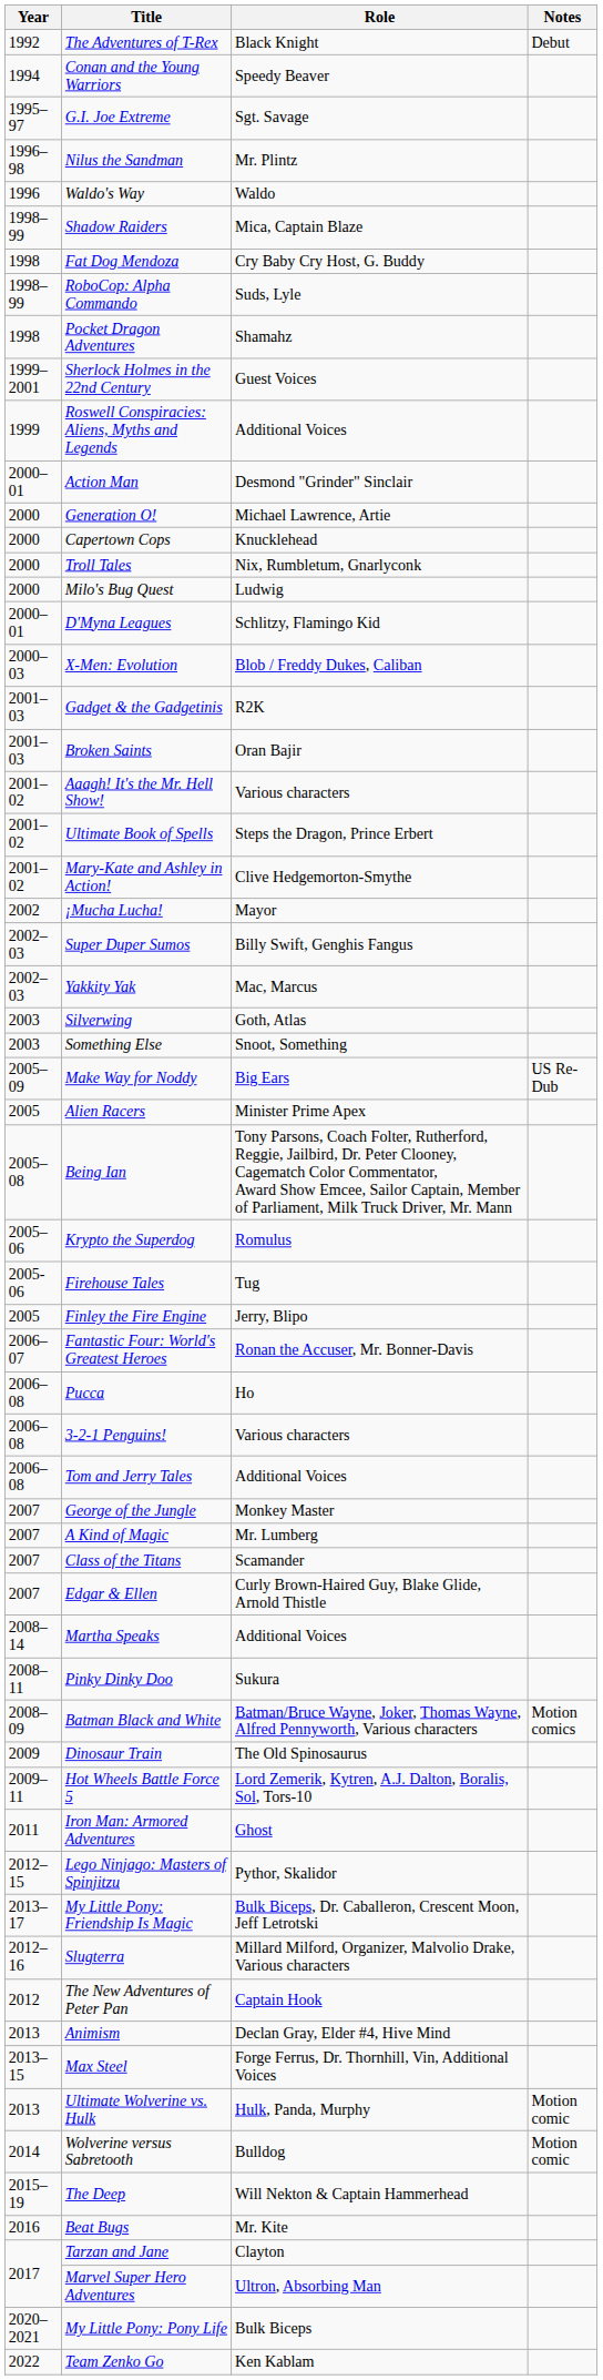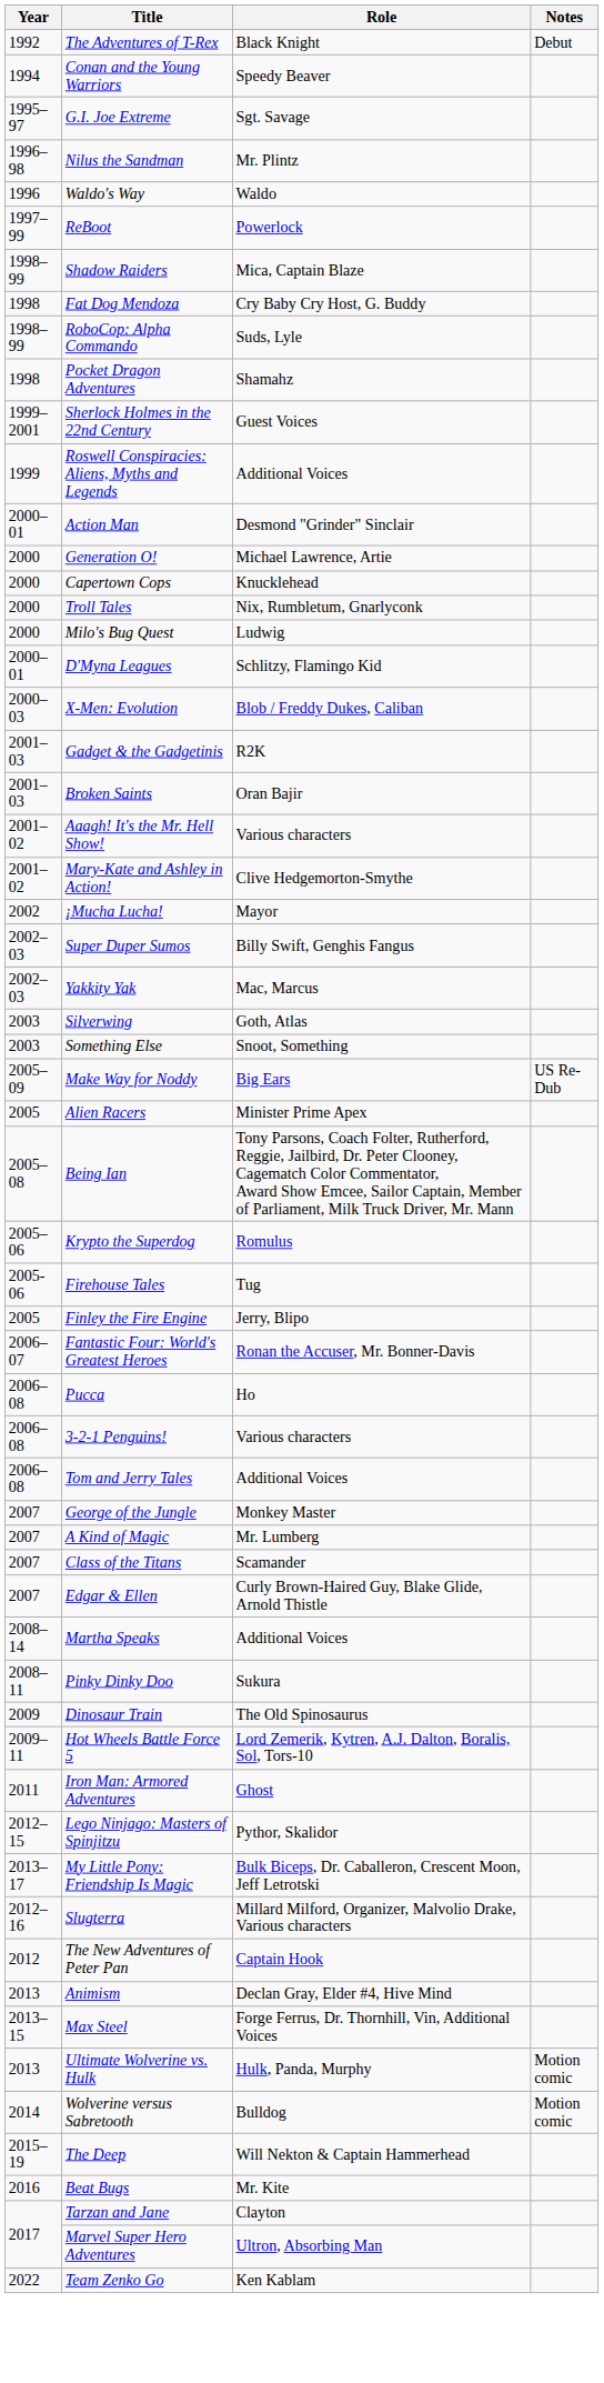 <table class="wikitable sortable">
 <tr>
 <th scope="col">Year</th>
 <th scope="col">Title</th>
 <th scope="col">Role</th>
 <th class="unsortable" scope="col">Notes</th>
 </tr>
 <tr>
 <td>1992</td>
 <td><em><a href='#'>The Adventures of T-Rex</a></em></td>
 <td>Black Knight</td>
 <td>Debut</td>
 </tr>
 <tr>
 <td>1994</td>
 <td><em><a href='#'>Conan and the Young Warriors</a></em></td>
 <td>Speedy Beaver</td>
 <td></td>
 </tr>
 <tr>
 <td>1995–97</td>
 <td><em><a href='#'>G.I. Joe Extreme</a></em></td>
 <td>Sgt. Savage</td>
 <td></td>
 </tr>
 <tr>
 <td>1996–98</td>
 <td><em><a href='#'>Nilus the Sandman</a></em></td>
 <td>Mr. Plintz</td>
 <td></td>
 </tr>
 <tr>
 <td>1996</td>
 <td><em>Waldo's Way</em></td>
 <td>Waldo</td>
+<td></td>
+</tr>
+<tr>
+<td>1997–99</td>
+<td><em><a href='#'>ReBoot</a></em></td>
+<td><a href='#'>Powerlock</a></td>
 <td></td>
 </tr>
 <tr>
 <td>1998–99</td>
 <td><em><a href='#'>Shadow Raiders</a></em></td>
 <td>Mica, Captain Blaze</td>
 <td></td>
 </tr>
 <tr>
 <td>1998</td>
 <td><em><a href='#'>Fat Dog Mendoza</a></em></td>
 <td>Cry Baby Cry Host, G. Buddy</td>
 <td></td>
 </tr>
 <tr>
 <td>1998–99</td>
 <td><em><a href='#'>RoboCop: Alpha Commando</a></em></td>
 <td>Suds, Lyle</td>
 <td></td>
 </tr>
 <tr>
 <td>1998</td>
 <td><em><a href='#'>Pocket Dragon Adventures</a></em></td>
 <td>Shamahz</td>
 <td></td>
 </tr>
 <tr>
 <td>1999–2001</td>
 <td><em><a href='#'>Sherlock Holmes in the 22nd Century</a></em></td>
 <td>Guest Voices</td>
 <td></td>
 </tr>
 <tr>
 <td>1999</td>
 <td><em><a href='#'>Roswell Conspiracies: Aliens, Myths and Legends</a></em></td>
 <td>Additional Voices</td>
 <td></td>
 </tr>
 <tr>
 <td>2000–01</td>
 <td><em><a href='#'>Action Man</a></em></td>
 <td>Desmond "Grinder" Sinclair</td>
 <td></td>
 </tr>
 <tr>
 <td>2000</td>
 <td><em><a href='#'>Generation O!</a></em></td>
 <td>Michael Lawrence, Artie</td>
 <td></td>
 </tr>
 <tr>
 <td>2000</td>
 <td><em>Capertown Cops</em></td>
 <td>Knucklehead</td>
 <td></td>
 </tr>
 <tr>
 <td>2000</td>
 <td><em><a href='#'>Troll Tales</a></em></td>
 <td>Nix, Rumbletum, Gnarlyconk</td>
 <td></td>
 </tr>
 <tr>
 <td>2000</td>
 <td><em>Milo's Bug Quest</em></td>
 <td>Ludwig</td>
 <td></td>
 </tr>
 <tr>
 <td>2000–01</td>
 <td><em><a href='#'>D'Myna Leagues</a></em></td>
 <td>Schlitzy, Flamingo Kid</td>
 <td></td>
 </tr>
 <tr>
 <td>2000–03</td>
 <td><em><a href='#'>X-Men: Evolution</a></em></td>
 <td><a href='#'>Blob / Freddy Dukes</a>, <a href='#'>Caliban</a></td>
 <td></td>
 </tr>
 <tr>
 <td>2001–03</td>
 <td><em><a href='#'>Gadget & the Gadgetinis</a></em></td>
 <td>R2K</td>
 <td></td>
 </tr>
 <tr>
 <td>2001–03</td>
 <td><em><a href='#'>Broken Saints</a></em></td>
 <td>Oran Bajir</td>
 <td></td>
 </tr>
 <tr>
 <td>2001–02</td>
 <td><em><a href='#'>Aaagh! It's the Mr. Hell Show!</a></em></td>
 <td>Various characters</td>
-<td></td>
-</tr>
-<tr>
-<td>2001–02</td>
-<td><em><a href='#'>Ultimate Book of Spells</a></em></td>
-<td>Steps the Dragon, Prince Erbert</td>
 <td></td>
 </tr>
 <tr>
 <td>2001–02</td>
 <td><em><a href='#'>Mary-Kate and Ashley in Action!</a></em></td>
 <td>Clive Hedgemorton-Smythe</td>
 <td></td>
 </tr>
 <tr>
 <td>2002</td>
 <td><em><a href='#'>¡Mucha Lucha!</a></em></td>
 <td>Mayor</td>
 <td></td>
 </tr>
 <tr>
 <td>2002–03</td>
 <td><em><a href='#'>Super Duper Sumos</a></em></td>
 <td>Billy Swift, Genghis Fangus</td>
 <td></td>
 </tr>
 <tr>
 <td>2002–03</td>
 <td><em><a href='#'>Yakkity Yak</a></em></td>
 <td>Mac, Marcus</td>
 <td></td>
 </tr>
 <tr>
 <td>2003</td>
 <td><em><a href='#'>Silverwing</a></em></td>
 <td>Goth, Atlas</td>
 <td></td>
 </tr>
 <tr>
 <td>2003</td>
 <td><em>Something Else</em></td>
 <td>Snoot, Something</td>
 <td></td>
 </tr>
 <tr>
 <td>2005–09</td>
 <td><em><a href='#'>Make Way for Noddy</a></em></td>
 <td><a href='#'>Big Ears</a></td>
 <td>US Re-Dub</td>
 </tr>
 <tr>
 <td>2005</td>
 <td><em><a href='#'>Alien Racers</a></em></td>
 <td>Minister Prime Apex</td>
 <td></td>
 </tr>
 <tr>
 <td>2005–08</td>
 <td><em><a href='#'>Being Ian</a></em></td>
 <td>Tony Parsons, Coach Folter, Rutherford, Reggie, Jailbird, Dr. Peter Clooney, Cagematch Color Commentator,<br> Award Show Emcee, Sailor Captain, Member of Parliament, Milk Truck Driver, Mr. Mann</td>
 <td></td>
 </tr>
 <tr>
 <td>2005–06</td>
 <td><em><a href='#'>Krypto the Superdog</a></em></td>
 <td><a href='#'>Romulus</a></td>
 <td></td>
 </tr>
 <tr>
 <td>2005-06</td>
 <td><em><a href='#'>Firehouse Tales</a></em></td>
 <td>Tug</td>
 <td></td>
 </tr>
 <tr>
 <td>2005</td>
 <td><em><a href='#'>Finley the Fire Engine</a></em></td>
 <td>Jerry, Blipo</td>
 <td></td>
 </tr>
 <tr>
 <td>2006–07</td>
 <td><em><a href='#'>Fantastic Four: World's Greatest Heroes</a></em></td>
 <td><a href='#'>Ronan the Accuser</a>, Mr. Bonner-Davis</td>
 <td></td>
 </tr>
 <tr>
 <td>2006–08</td>
 <td><em><a href='#'>Pucca</a></em></td>
 <td>Ho</td>
 <td></td>
 </tr>
 <tr>
 <td>2006–08</td>
 <td><em><a href='#'>3-2-1 Penguins!</a></em></td>
 <td>Various characters</td>
 <td></td>
 </tr>
 <tr>
 <td>2006–08</td>
 <td><em><a href='#'>Tom and Jerry Tales</a></em></td>
 <td>Additional Voices</td>
 <td></td>
 </tr>
 <tr>
 <td>2007</td>
 <td><em><a href='#'>George of the Jungle</a></em></td>
 <td>Monkey Master</td>
 <td></td>
 </tr>
 <tr>
 <td>2007</td>
 <td><em><a href='#'>A Kind of Magic</a></em></td>
 <td>Mr. Lumberg</td>
 <td></td>
 </tr>
 <tr>
 <td>2007</td>
 <td><em><a href='#'>Class of the Titans</a></em></td>
 <td>Scamander</td>
 <td></td>
 </tr>
 <tr>
 <td>2007</td>
 <td><em><a href='#'>Edgar & Ellen</a></em></td>
 <td>Curly Brown-Haired Guy, Blake Glide, Arnold Thistle</td>
 <td></td>
 </tr>
 <tr>
 <td>2008–14</td>
 <td><em><a href='#'>Martha Speaks</a></em></td>
 <td>Additional Voices</td>
 <td></td>
 </tr>
 <tr>
 <td>2008–11</td>
 <td><em><a href='#'>Pinky Dinky Doo</a></em></td>
 <td>Sukura</td>
 <td></td>
 </tr>
 <tr>
-<td>2008–09</td>
-<td><em><a href='#'>Batman Black and White</a></em></td>
-<td><a href='#'>Batman/Bruce Wayne</a>, <a href='#'>Joker</a>, <a href='#'>Thomas Wayne</a>, <a href='#'>Alfred Pennyworth</a>, Various characters</td>
-<td>Motion comics</td>
-</tr>
-<tr>
 <td>2009</td>
 <td><em><a href='#'>Dinosaur Train</a></em></td>
 <td>The Old Spinosaurus</td>
 <td></td>
 </tr>
 <tr>
 <td>2009–11</td>
 <td><em><a href='#'>Hot Wheels Battle Force 5</a></em></td>
 <td><a href='#'>Lord Zemerik</a>, <a href='#'>Kytren</a>, <a href='#'>A.J. Dalton</a>, <a href='#'>Boralis, Sol</a>, Tors-10</td>
 <td></td>
 </tr>
 <tr>
 <td>2011</td>
 <td><em><a href='#'>Iron Man: Armored Adventures</a></em></td>
 <td><a href='#'>Ghost</a></td>
 <td></td>
 </tr>
 <tr>
 <td>2012–15</td>
 <td><em><a href='#'>Lego Ninjago: Masters of Spinjitzu</a></em></td>
 <td>Pythor, Skalidor</td>
 <td></td>
 </tr>
 <tr>
 <td>2013–17</td>
 <td><em><a href='#'>My Little Pony: Friendship Is Magic</a></em></td>
 <td><a href='#'>Bulk Biceps</a>, Dr. Caballeron, Crescent Moon, Jeff Letrotski</td>
 <td></td>
 </tr>
 <tr>
 <td>2012–16</td>
 <td><em><a href='#'>Slugterra</a></em></td>
 <td>Millard Milford, Organizer, Malvolio Drake, Various characters</td>
 <td></td>
 </tr>
 <tr>
 <td>2012</td>
 <td><em>The New Adventures of Peter Pan</em></td>
 <td><a href='#'>Captain Hook</a></td>
 <td></td>
 </tr>
 <tr>
 <td>2013</td>
 <td><em><a href='#'>Animism</a></em></td>
 <td>Declan Gray, Elder #4, Hive Mind</td>
 <td></td>
 </tr>
 <tr>
 <td>2013–15</td>
 <td><em><a href='#'>Max Steel</a></em></td>
 <td>Forge Ferrus, Dr. Thornhill, Vin, Additional Voices</td>
 <td></td>
 </tr>
 <tr>
 <td>2013</td>
 <td><em><a href='#'>Ultimate Wolverine vs. Hulk</a></em></td>
 <td><a href='#'>Hulk</a>, Panda, Murphy</td>
 <td>Motion comic</td>
 </tr>
 <tr>
 <td>2014</td>
 <td><em>Wolverine versus Sabretooth</em></td>
 <td>Bulldog</td>
 <td>Motion comic</td>
 </tr>
 <tr>
 <td>2015–19</td>
 <td><em><a href='#'>The Deep</a></em></td>
 <td>Will Nekton & Captain Hammerhead</td>
 <td></td>
 </tr>
 <tr>
 <td>2016</td>
 <td><em><a href='#'>Beat Bugs</a></em></td>
 <td>Mr. Kite</td>
 <td></td>
 </tr>
 <tr>
 <td rowspan="2">2017</td>
 <td><em><a href='#'>Tarzan and Jane</a></em></td>
 <td>Clayton</td>
 <td></td>
 </tr>
 <tr>
 <td><em><a href='#'>Marvel Super Hero Adventures</a></em></td>
 <td><a href='#'>Ultron</a>, <a href='#'>Absorbing Man</a></td>
 <td></td>
 </tr>
 <tr>
-<td>2020–2021</td>
-<td><em><a href='#'>My Little Pony: Pony Life</a></em></td>
-<td>Bulk Biceps</td>
-<td></td>
-</tr>
-<tr>
 <td>2022</td>
 <td><em><a href='#'>Team Zenko Go</a></em></td>
 <td>Ken Kablam</td>
 <td></td>
 </tr>
 </table>
